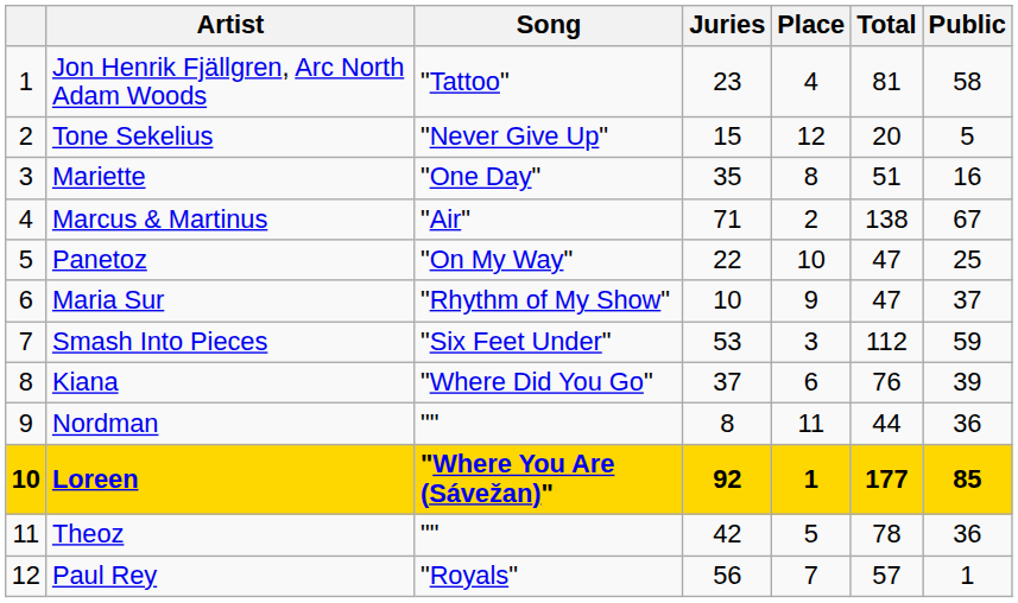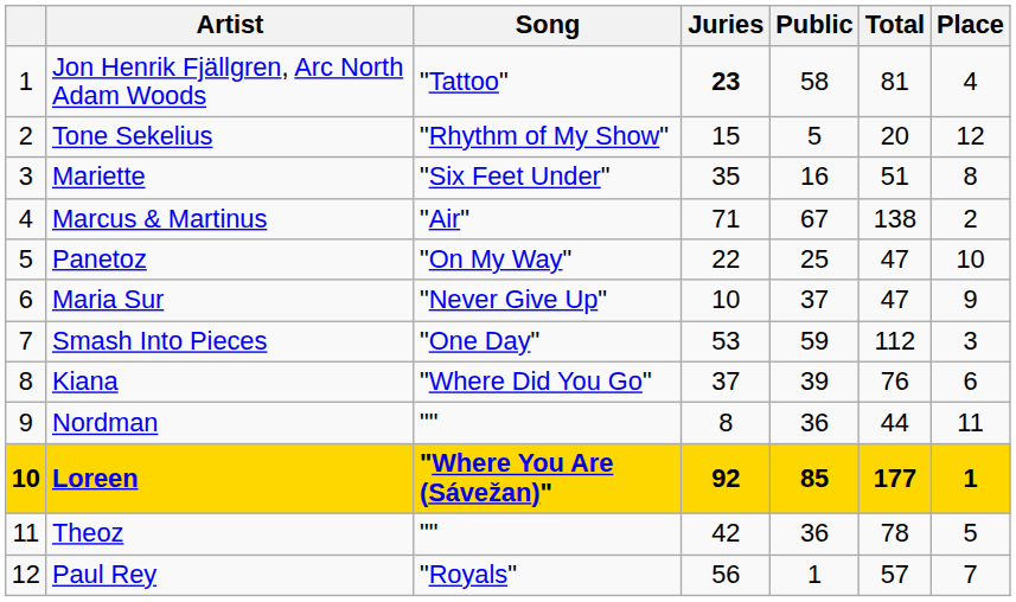 <table class="sortable wikitable" style="margin: 1em auto 1em auto; text-align:center;">
 <tr>
 <th></th>
 <th>Artist</th>
 <th>Song</th>
 <th>Juries</th>
+<th>Public</th>
+<th>Total</th>
 <th>Place</th>
-<th>Total</th>
-<th>Public</th>
 </tr>
 <tr>
 <td>1</td>
 <td align="left"><a href='#'>Jon Henrik Fjällgren</a>, <a href='#'>Arc North</a>  <a href='#'>Adam Woods</a></td>
 <td align="left">"<a href='#'>Tattoo</a>"</td>
-<td>23</td>
+<td><strong>23</strong></td>
+<td>58</td>
+<td>81</td>
 <td>4</td>
-<td>81</td>
-<td>58</td>
 </tr>
 <tr>
 <td>2</td>
 <td align="left"><a href='#'>Tone Sekelius</a></td>
-<td align="left">"<a href='#'>Never Give Up</a>"</td>
+<td align="left">"<a href='#'>Rhythm of My Show</a>"</td>
 <td>15</td>
+<td>5</td>
+<td>20</td>
 <td>12</td>
-<td>20</td>
-<td>5</td>
 </tr>
 <tr>
 <td>3</td>
 <td align="left"><a href='#'>Mariette</a></td>
-<td align="left">"<a href='#'>One Day</a>"</td>
+<td align="left">"<a href='#'>Six Feet Under</a>"</td>
 <td>35</td>
+<td>16</td>
+<td>51</td>
 <td>8</td>
-<td>51</td>
-<td>16</td>
 </tr>
 <tr>
 <td>4</td>
 <td align="left"><a href='#'>Marcus & Martinus</a></td>
 <td align="left">"<a href='#'>Air</a>"</td>
 <td>71</td>
+<td>67</td>
+<td>138</td>
 <td>2</td>
-<td>138</td>
-<td>67</td>
 </tr>
 <tr>
 <td>5</td>
 <td align="left"><a href='#'>Panetoz</a></td>
 <td align="left">"<a href='#'>On My Way</a>"</td>
 <td>22</td>
+<td>25</td>
+<td>47</td>
 <td>10</td>
-<td>47</td>
-<td>25</td>
 </tr>
 <tr>
 <td>6</td>
 <td align="left"><a href='#'>Maria Sur</a></td>
-<td align="left">"<a href='#'>Rhythm of My Show</a>"</td>
+<td align="left">"<a href='#'>Never Give Up</a>"</td>
 <td>10</td>
+<td>37</td>
+<td>47</td>
 <td>9</td>
-<td>47</td>
-<td>37</td>
 </tr>
 <tr>
 <td>7</td>
 <td align="left"><a href='#'>Smash Into Pieces</a></td>
-<td align="left">"<a href='#'>Six Feet Under</a>"</td>
+<td align="left">"<a href='#'>One Day</a>"</td>
 <td>53</td>
+<td>59</td>
+<td>112</td>
 <td>3</td>
-<td>112</td>
-<td>59</td>
 </tr>
 <tr>
 <td>8</td>
 <td align="left"><a href='#'>Kiana</a></td>
 <td align="left">"<a href='#'>Where Did You Go</a>"</td>
 <td>37</td>
+<td>39</td>
+<td>76</td>
 <td>6</td>
-<td>76</td>
-<td>39</td>
 </tr>
 <tr>
 <td>9</td>
 <td align="left"><a href='#'>Nordman</a></td>
 <td align="left">""</td>
 <td>8</td>
+<td>36</td>
+<td>44</td>
 <td>11</td>
-<td>44</td>
-<td>36</td>
 </tr>
 <tr style="background:gold;font-weight:bold;">
 <td>10</td>
 <td align="left"><a href='#'>Loreen</a></td>
 <td align="left">"<a href='#'>Where You Are (<span>Sávežan</span>)</a>"</td>
 <td>92</td>
+<td>85</td>
+<td>177</td>
 <td>1</td>
-<td>177</td>
-<td>85</td>
 </tr>
 <tr>
 <td>11</td>
 <td align="left"><a href='#'>Theoz</a></td>
 <td align="left">""</td>
 <td>42</td>
+<td>36</td>
+<td>78</td>
 <td>5</td>
-<td>78</td>
-<td>36</td>
 </tr>
 <tr>
 <td>12</td>
 <td align="left"><a href='#'>Paul Rey</a></td>
 <td align="left">"<a href='#'>Royals</a>"</td>
 <td>56</td>
+<td>1</td>
+<td>57</td>
 <td>7</td>
-<td>57</td>
-<td>1</td>
 </tr>
 </table>
